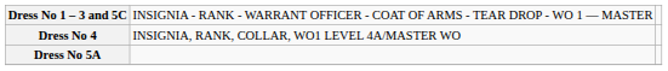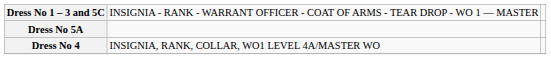 <table class=wikitable style="text-align: left;">
 <tr>
 <th>Dress No 1 – 3 and 5C</th>
 <td>INSIGNIA - RANK - WARRANT OFFICER - COAT OF ARMS - TEAR DROP - WO 1 — MASTER</td>
+<td></td>
+</tr>
+<tr>
+<th>Dress No 5A</th>
+<td></td>
 <td></td>
 </tr>
 <tr>
 <th>Dress No 4</th>
 <td>INSIGNIA, RANK, COLLAR, WO1 LEVEL 4A/MASTER WO</td>
 <td></td>
 </tr>
 <tr>
-<th>Dress No 5A</th>
-<td></td>
-<td></td>
-</tr>
-<tr>
 </tr>
 </table>
